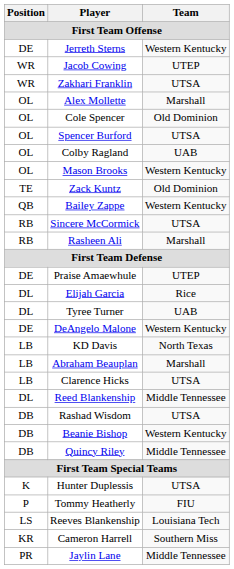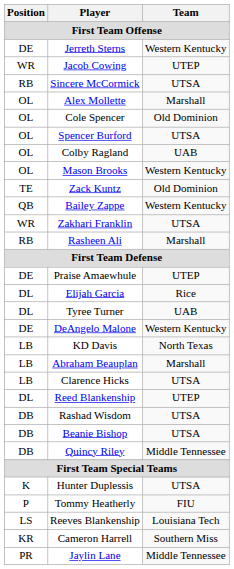 <table class="wikitable" border="0">
 <tr>
 <th>Position</th>
 <th>Player</th>
 <th>Team</th>
 </tr>
 <tr>
 <td colspan="3" style="text-align:center; background:#ddd;"><strong>First Team Offense </strong></td>
 </tr>
 <tr style="text-align:center;">
 <td style="background:white">DE</td>
 <td style="background:white"><a href='#'>Jerreth Sterns</a></td>
 <td style=>Western Kentucky</td>
 </tr>
 <tr style="text-align:center;">
 <td style="background:white">WR</td>
 <td style="background:white"><a href='#'>Jacob Cowing</a></td>
 <td style=>UTEP</td>
 </tr>
 <tr style="text-align:center;">
-<td style="background:white">WR</td>
-<td style="background:white"><a href='#'>Zakhari Franklin</a></td>
+<td style="background:white">RB</td>
+<td style="background:white"><a href='#'>Sincere McCormick</a></td>
 <td style=>UTSA</td>
 </tr>
 <tr style="text-align:center;">
 <td style="background:white">OL</td>
 <td style="background:white"><a href='#'>Alex Mollette</a></td>
 <td style=>Marshall</td>
 </tr>
 <tr style="text-align:center;">
 <td style="background:white">OL</td>
 <td style="background:white">Cole Spencer</td>
 <td style=>Old Dominion</td>
 </tr>
 <tr style="text-align:center;">
 <td style="background:white">OL</td>
 <td style="background:white"><a href='#'>Spencer Burford</a></td>
 <td style=>UTSA</td>
 </tr>
 <tr style="text-align:center;">
 <td style="background:white">OL</td>
 <td style="background:white">Colby Ragland</td>
 <td style=>UAB</td>
 </tr>
 <tr style="text-align:center;">
 <td style="background:white">OL</td>
 <td style="background:white"><a href='#'>Mason Brooks</a></td>
 <td style=>Western Kentucky</td>
 </tr>
 <tr style="text-align:center;">
 <td style="background:white">TE</td>
 <td style="background:white"><a href='#'>Zack Kuntz</a></td>
 <td style=>Old Dominion</td>
 </tr>
 <tr style="text-align:center;">
 <td style="background:white">QB</td>
 <td style="background:white"><a href='#'>Bailey Zappe</a></td>
 <td style=>Western Kentucky</td>
 </tr>
 <tr style="text-align:center;">
-<td style="background:white">RB</td>
-<td style="background:white"><a href='#'>Sincere McCormick</a></td>
+<td style="background:white">WR</td>
+<td style="background:white"><a href='#'>Zakhari Franklin</a></td>
 <td style=>UTSA</td>
 </tr>
 <tr style="text-align:center;">
 <td style="background:white">RB</td>
 <td style="background:white"><a href='#'>Rasheen Ali</a></td>
 <td style=>Marshall</td>
 </tr>
 <tr>
 <td colspan="3" style="text-align:center; background:#ddd;"><strong>First Team Defense</strong></td>
 </tr>
 <tr style="text-align:center;">
 <td style="background:white">DE</td>
 <td style="background:white">Praise Amaewhule</td>
 <td style=>UTEP</td>
 </tr>
 <tr style="text-align:center;">
 <td style="background:white">DL</td>
 <td style="background:white"><a href='#'>Elijah Garcia</a></td>
 <td style=>Rice</td>
 </tr>
 <tr style="text-align:center;">
 <td style="background:white">DL</td>
 <td style="background:white">Tyree Turner</td>
 <td style=>UAB</td>
 </tr>
 <tr style="text-align:center;">
 <td style="background:white">DE</td>
 <td style="background:white"><a href='#'>DeAngelo Malone</a></td>
 <td style=>Western Kentucky</td>
 </tr>
 <tr style="text-align:center;">
 <td style="background:white">LB</td>
 <td style="background:white">KD Davis</td>
 <td style=>North Texas</td>
 </tr>
 <tr style="text-align:center;">
 <td style="background:white">LB</td>
 <td style="background:white"><a href='#'>Abraham Beauplan</a></td>
 <td style=>Marshall</td>
 </tr>
 <tr style="text-align:center;">
 <td style="background:white">LB</td>
 <td style="background:white">Clarence Hicks</td>
 <td style=>UTSA</td>
 </tr>
 <tr style="text-align:center;">
 <td style="background:white">DL</td>
 <td style="background:white"><a href='#'>Reed Blankenship</a></td>
-<td style=>Middle Tennessee</td>
+<td style=>UTEP</td>
 </tr>
 <tr style="text-align:center;">
 <td style="background:white">DB</td>
 <td style="background:white">Rashad Wisdom</td>
 <td style=>UTSA</td>
 </tr>
 <tr style="text-align:center;">
 <td style="background:white">DB</td>
 <td style="background:white"><a href='#'>Beanie Bishop</a></td>
-<td style=>Western Kentucky</td>
+<td style=>UTSA</td>
 </tr>
 <tr style="text-align:center;">
 <td style="background:white">DB</td>
 <td style="background:white"><a href='#'>Quincy Riley</a></td>
 <td style=>Middle Tennessee</td>
 </tr>
 <tr>
 <td colspan="3" style="text-align:center; background:#ddd;"><strong>First Team Special Teams</strong></td>
 </tr>
 <tr style="text-align:center;">
 <td style="background:white">K</td>
 <td style="background:white">Hunter Duplessis</td>
 <td style=>UTSA</td>
 </tr>
 <tr style="text-align:center;">
 <td style="background:white">P</td>
 <td style="background:white">Tommy Heatherly</td>
 <td style=>FIU</td>
 </tr>
 <tr style="text-align:center;">
 <td style="background:white">LS</td>
 <td style="background:white">Reeves Blankenship</td>
 <td style=>Louisiana Tech</td>
 </tr>
 <tr style="text-align:center;">
 <td style="background:white">KR</td>
 <td style="background:white">Cameron Harrell</td>
 <td style=>Southern Miss</td>
 </tr>
 <tr style="text-align:center;">
 <td style="background:white">PR</td>
 <td style="background:white"><a href='#'>Jaylin Lane</a></td>
 <td style=>Middle Tennessee</td>
 </tr>
 </table>
